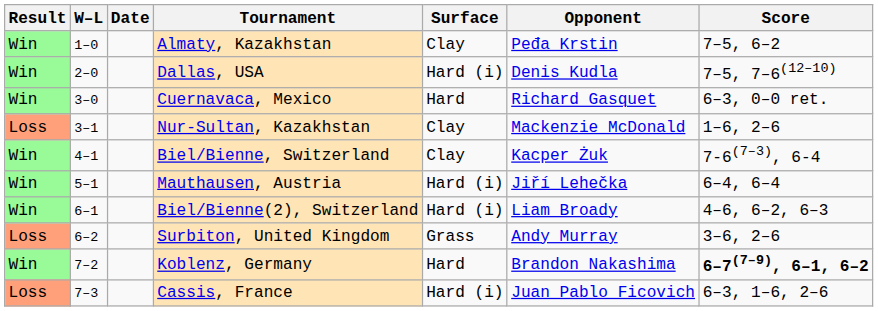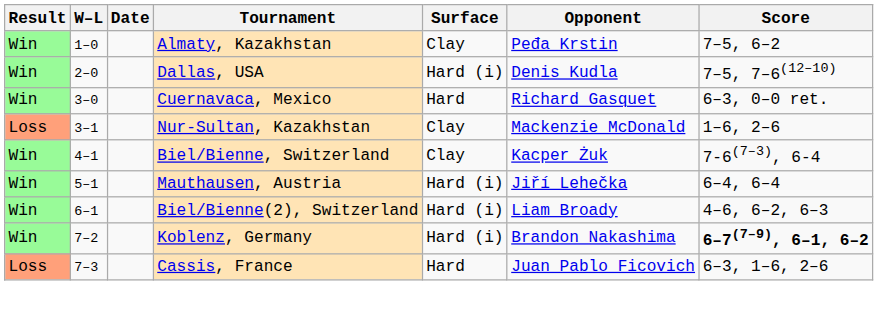 <table class="sortable wikitable nowrap">
 <tr>
 <th>Result</th>
 <th class=unsortable>W–L</th>
 <th>Date</th>
 <th>Tournament</th>
 <th>Surface</th>
 <th>Opponent</th>
 <th class=unsortable>Score</th>
 </tr>
 <tr>
 <td bgcolor= 98FB98>Win</td>
 <td><small>1–0</small></td>
 <td><a href='#'></a></td>
 <td style=background:moccasin><a href='#'>Almaty</a>, Kazakhstan</td>
 <td>Clay</td>
 <td> <a href='#'>Peđa Krstin</a></td>
 <td>7–5, 6–2</td>
 </tr>
 <tr>
 <td bgcolor= 98FB98>Win</td>
 <td><small>2–0</small></td>
 <td><a href='#'></a></td>
 <td style=background:moccasin><a href='#'>Dallas</a>, USA</td>
 <td>Hard (i)</td>
 <td> <a href='#'>Denis Kudla</a></td>
 <td>7–5, 7–6<sup>(12–10)</sup></td>
 </tr>
 <tr>
 <td bgcolor= 98FB98>Win</td>
 <td><small>3–0</small></td>
 <td><a href='#'></a></td>
 <td style=background:moccasin><a href='#'>Cuernavaca</a>, Mexico</td>
 <td>Hard</td>
 <td> <a href='#'>Richard Gasquet</a></td>
 <td>6–3, 0–0 ret.</td>
 </tr>
 <tr>
 <td bgcolor=FFA07A>Loss</td>
 <td><small>3–1</small></td>
 <td><a href='#'></a></td>
 <td style=background:moccasin><a href='#'>Nur-Sultan</a>, Kazakhstan</td>
 <td>Clay</td>
 <td> <a href='#'>Mackenzie McDonald</a></td>
 <td>1–6, 2–6</td>
 </tr>
 <tr>
 <td bgcolor= 98FB98>Win</td>
 <td><small>4–1</small></td>
 <td><a href='#'></a></td>
 <td style=background:moccasin><a href='#'>Biel/Bienne</a>, Switzerland</td>
 <td>Clay</td>
 <td> <a href='#'>Kacper Żuk</a></td>
 <td>7-6<sup>(7–3)</sup>, 6-4</td>
 </tr>
 <tr>
 <td bgcolor= 98FB98>Win</td>
 <td><small>5–1</small></td>
 <td><a href='#'></a></td>
 <td style=background:moccasin><a href='#'>Mauthausen</a>, Austria</td>
 <td>Hard (i)</td>
 <td> <a href='#'>Jiří Lehečka</a></td>
 <td>6–4, 6–4</td>
 </tr>
 <tr>
 <td bgcolor= 98FB98>Win</td>
 <td><small>6–1</small></td>
 <td><a href='#'></a></td>
 <td style=background:moccasin><a href='#'>Biel/Bienne</a>(2), Switzerland</td>
 <td>Hard (i)</td>
 <td> <a href='#'>Liam Broady</a></td>
 <td>4–6, 6–2, 6–3</td>
 </tr>
 <tr>
-<td bgcolor= FFA07A>Loss</td>
-<td><small>6–2</small></td>
-<td><a href='#'></a></td>
-<td style="background:moccasin;"><a href='#'>Surbiton</a>, United Kingdom</td>
-<td>Grass</td>
-<td> <a href='#'>Andy Murray</a></td>
-<td>3–6, 2–6</td>
-</tr>
-<tr>
 <td bgcolor= 98FB98>Win</td>
 <td><small>7–2</small></td>
 <td><a href='#'></a></td>
 <td style="background:moccasin;"><a href='#'>Koblenz</a>, Germany</td>
-<td>Hard</td>
+<td>Hard (i)</td>
 <td> <a href='#'>Brandon Nakashima</a></td>
 <td><strong>6–7<sup>(7–9)</sup>, 6–1, 6–2</strong></td>
 </tr>
 <tr>
 <td bgcolor= FFA07A>Loss</td>
 <td><small>7–3</small></td>
 <td><a href='#'></a></td>
 <td style="background:moccasin;"><a href='#'>Cassis</a>, France</td>
-<td>Hard (i)</td>
+<td>Hard</td>
 <td> <a href='#'>Juan Pablo Ficovich</a></td>
 <td>6–3, 1–6, 2–6</td>
 </tr>
 </table>
